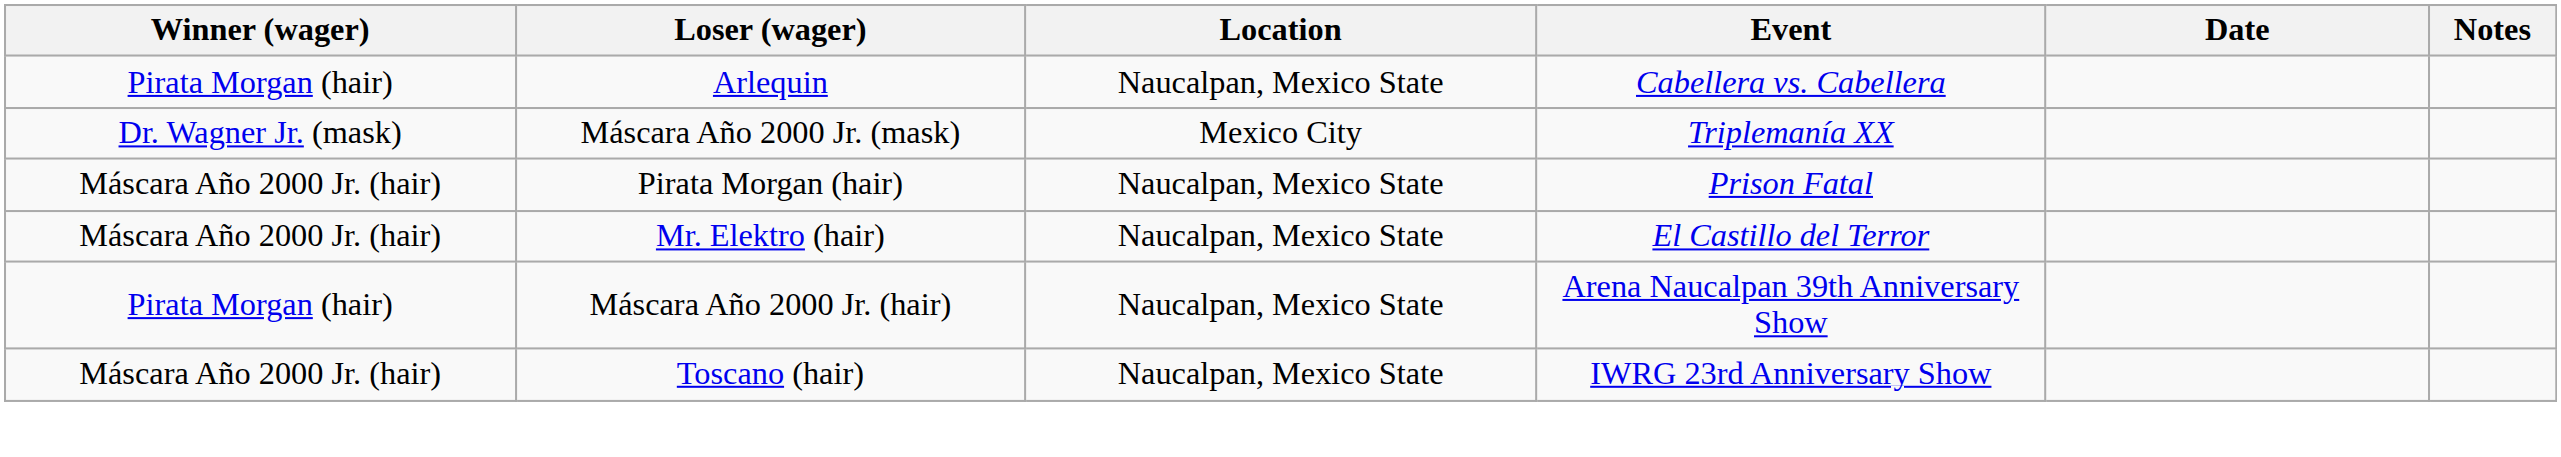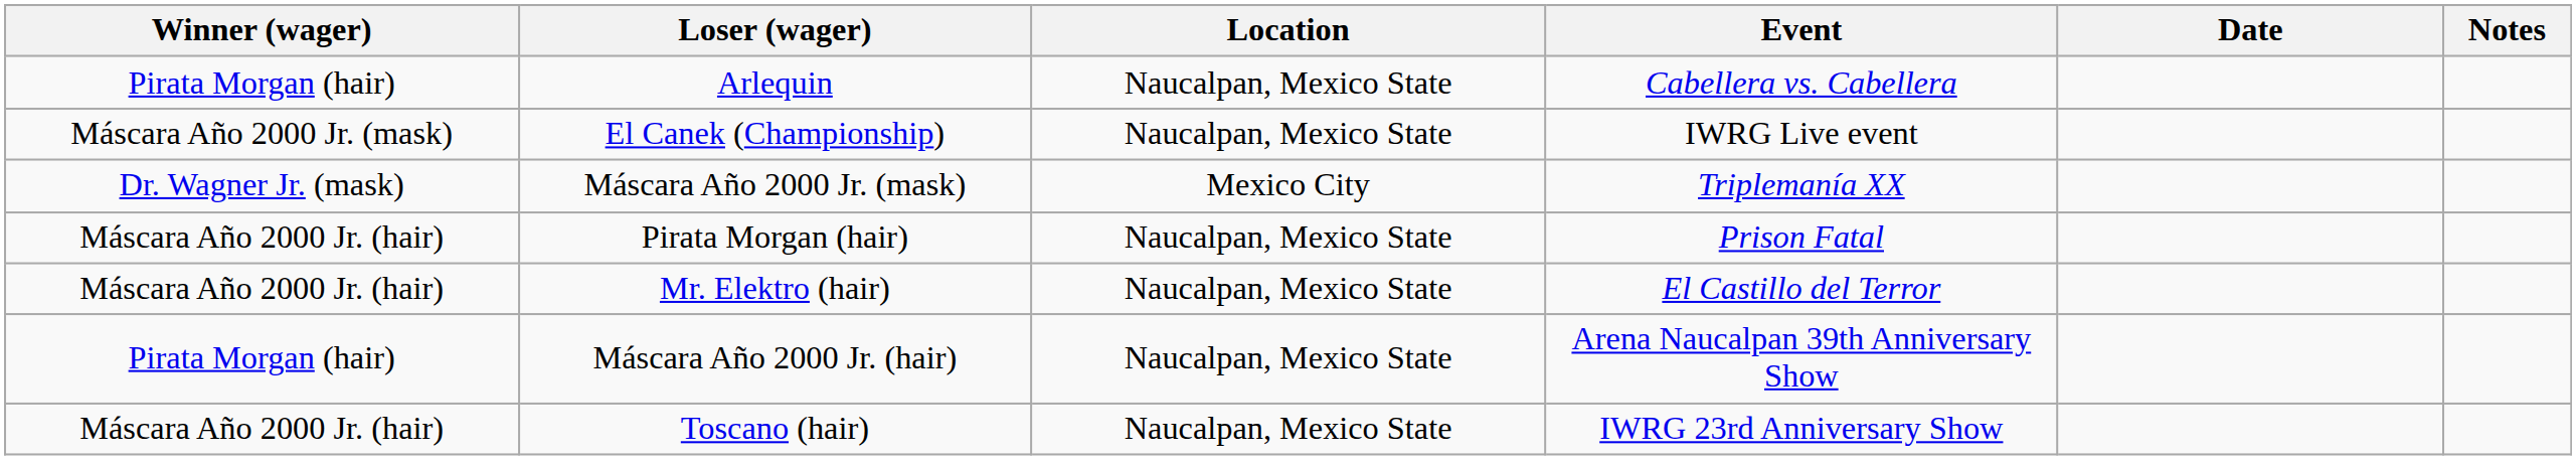 <table class="wikitable sortable" width=100%  style="text-align: center">
 <tr>
 <th width=20% scope="col">Winner (wager)</th>
 <th width=20% scope="col">Loser (wager)</th>
 <th width=20% scope="col">Location</th>
 <th width=20% scope="col">Event</th>
 <th width=15% scope="col">Date</th>
 <th class="unsortable" width=5% scope="col">Notes</th>
 </tr>
 <tr>
 <td><a href='#'>Pirata Morgan</a> (hair)</td>
 <td><a href='#'>Arlequin</a></td>
 <td>Naucalpan, Mexico State</td>
 <td><em><a href='#'>Cabellera vs. Cabellera</a></em></td>
+<td></td>
+<td></td>
+</tr>
+<tr>
+<td>Máscara Año 2000 Jr. (mask)</td>
+<td><a href='#'>El Canek</a> (<a href='#'>Championship</a>)</td>
+<td>Naucalpan, Mexico State</td>
+<td>IWRG Live event</td>
 <td></td>
 <td></td>
 </tr>
 <tr>
 <td><a href='#'>Dr. Wagner Jr.</a> (mask)</td>
 <td>Máscara Año 2000 Jr. (mask)</td>
 <td>Mexico City</td>
 <td><em><a href='#'>Triplemanía XX</a></em></td>
 <td></td>
 <td></td>
 </tr>
 <tr>
 <td>Máscara Año 2000 Jr. (hair)</td>
 <td>Pirata Morgan (hair)</td>
 <td>Naucalpan, Mexico State</td>
 <td><em><a href='#'>Prison Fatal</a></em></td>
 <td></td>
 <td></td>
 </tr>
 <tr>
 <td>Máscara Año 2000 Jr. (hair)</td>
 <td><a href='#'>Mr. Elektro</a> (hair)</td>
 <td>Naucalpan, Mexico State</td>
 <td><em><a href='#'>El Castillo del Terror</a></em></td>
 <td></td>
 <td></td>
 </tr>
 <tr>
 <td><a href='#'>Pirata Morgan</a> (hair)</td>
 <td>Máscara Año 2000 Jr. (hair)</td>
 <td>Naucalpan, Mexico State</td>
 <td><a href='#'>Arena Naucalpan 39th Anniversary Show</a></td>
 <td></td>
 <td></td>
 </tr>
 <tr>
 <td>Máscara Año 2000 Jr. (hair)</td>
 <td><a href='#'>Toscano</a> (hair)</td>
 <td>Naucalpan, Mexico State</td>
 <td><a href='#'>IWRG 23rd Anniversary Show</a></td>
 <td></td>
 <td></td>
 </tr>
 </table>
